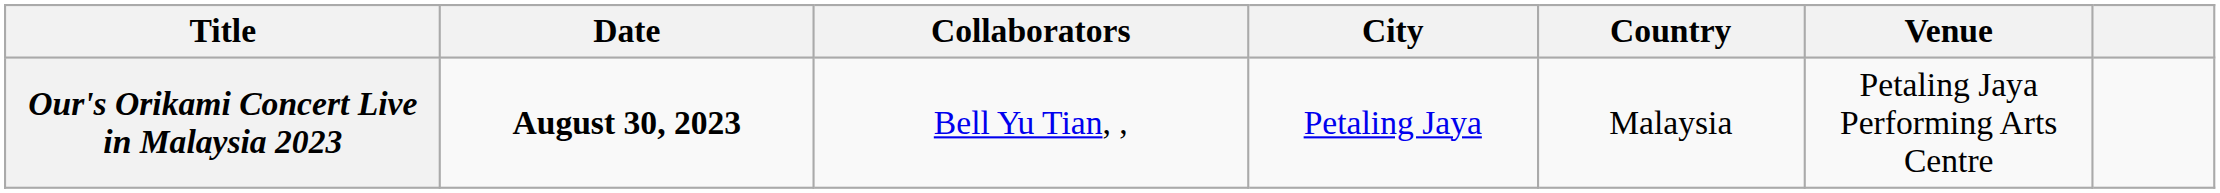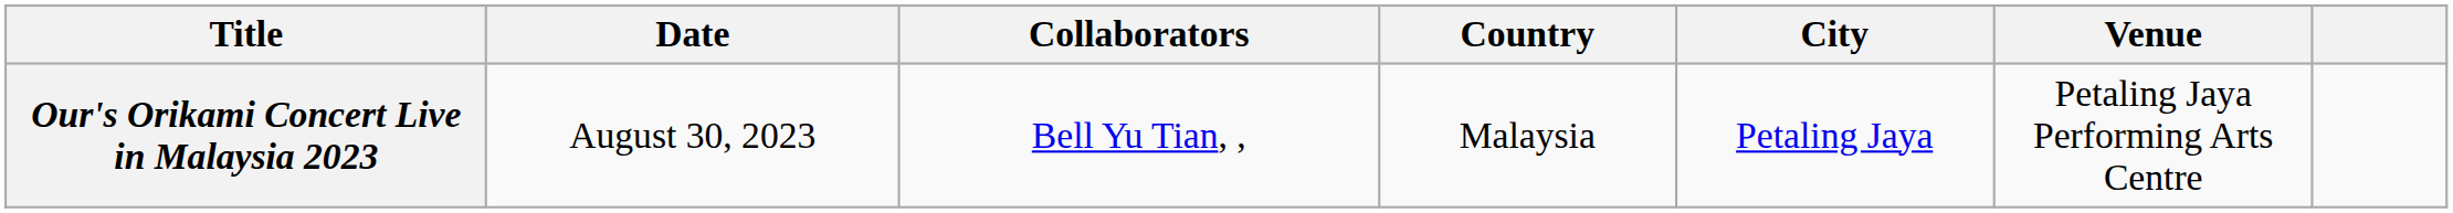 <table class="wikitable plainrowheaders" style="text-align:center;">
 <tr>
 <th scope="col" width="200">Title</th>
 <th scope="col" width="170">Date</th>
 <th scope="col" width="200">Collaborators</th>
+<th scope="col" width="120">Country</th>
 <th scope="col" width="130">City</th>
-<th scope="col" width="120">Country</th>
 <th scope="col" width="130">Venue</th>
 <th scope="col" width="50"></th>
 </tr>
 <tr>
 <th scope="row"><em>Our's Orikami Concert Live in Malaysia 2023</em></th>
-<td><strong>August 30, 2023</strong></td>
+<td>August 30, 2023</td>
 <td><a href='#'>Bell Yu Tian</a>, , </td>
+<td>Malaysia</td>
 <td><a href='#'>Petaling Jaya</a></td>
-<td>Malaysia</td>
 <td>Petaling Jaya Performing Arts Centre</td>
 <td></td>
 </tr>
 </table>
